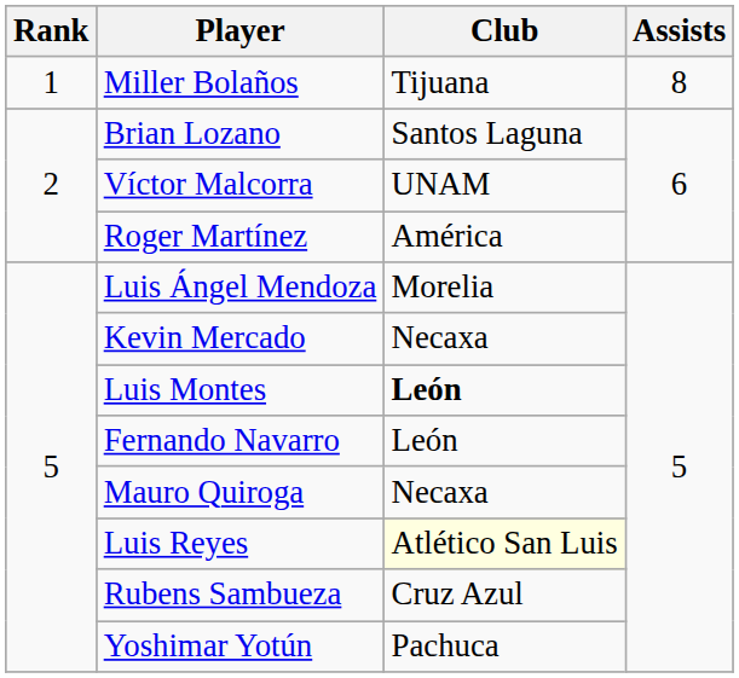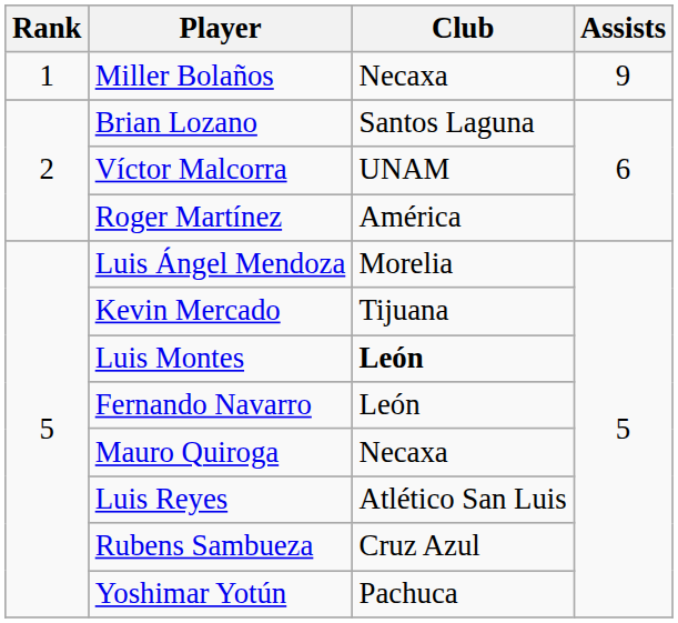 <table class="wikitable">
 <tr>
 <th>Rank</th>
 <th>Player</th>
 <th>Club</th>
 <th>Assists</th>
 </tr>
 <tr>
 <td align=center rowspan=1>1</td>
 <td> <a href='#'>Miller Bolaños</a></td>
-<td>Tijuana</td>
-<td align=center rowspan=1>8</td>
+<td>Necaxa</td>
+<td align=center rowspan=1>9</td>
 </tr>
 <tr>
 <td align=center rowspan=3>2</td>
 <td> <a href='#'>Brian Lozano</a></td>
 <td>Santos Laguna</td>
 <td align=center rowspan=3>6</td>
 </tr>
 <tr>
 <td> <a href='#'>Víctor Malcorra</a></td>
 <td>UNAM</td>
 </tr>
 <tr>
 <td> <a href='#'>Roger Martínez</a></td>
 <td>América</td>
 </tr>
 <tr>
 <td align=center rowspan=8>5</td>
 <td> <a href='#'>Luis Ángel Mendoza</a></td>
 <td>Morelia</td>
 <td align=center rowspan=8>5</td>
 </tr>
 <tr>
 <td> <a href='#'>Kevin Mercado</a></td>
-<td>Necaxa</td>
+<td>Tijuana</td>
 </tr>
 <tr>
 <td> <a href='#'>Luis Montes</a></td>
 <td><strong>León</strong></td>
 </tr>
 <tr>
 <td> <a href='#'>Fernando Navarro</a></td>
 <td>León</td>
 </tr>
 <tr>
 <td> <a href='#'>Mauro Quiroga</a></td>
 <td>Necaxa</td>
 </tr>
 <tr>
 <td> <a href='#'>Luis Reyes</a></td>
-<td style="background: lightyellow;">Atlético San Luis</td>
+<td>Atlético San Luis</td>
 </tr>
 <tr>
 <td> <a href='#'>Rubens Sambueza</a></td>
 <td>Cruz Azul</td>
 </tr>
 <tr>
 <td> <a href='#'>Yoshimar Yotún</a></td>
 <td>Pachuca</td>
 </tr>
 </table>
